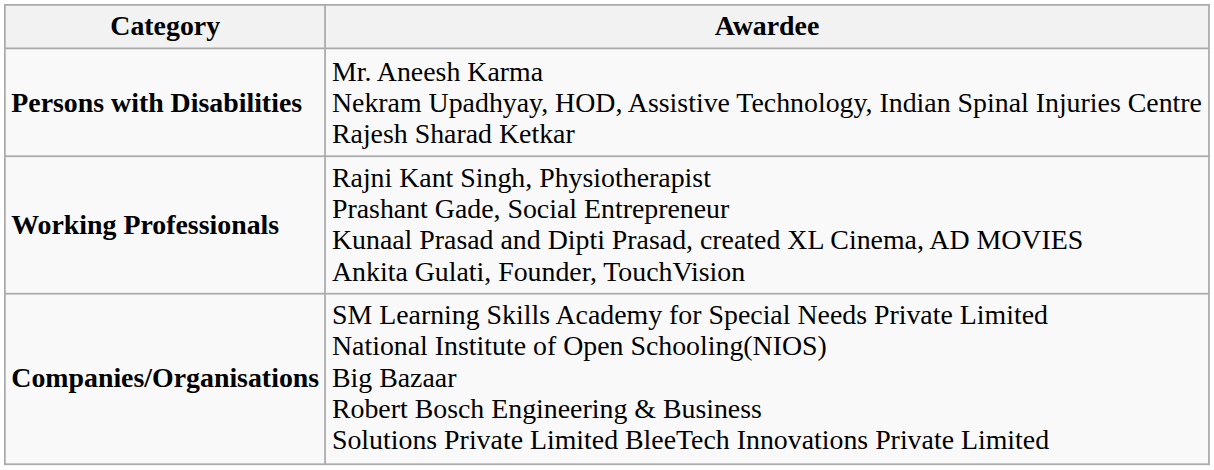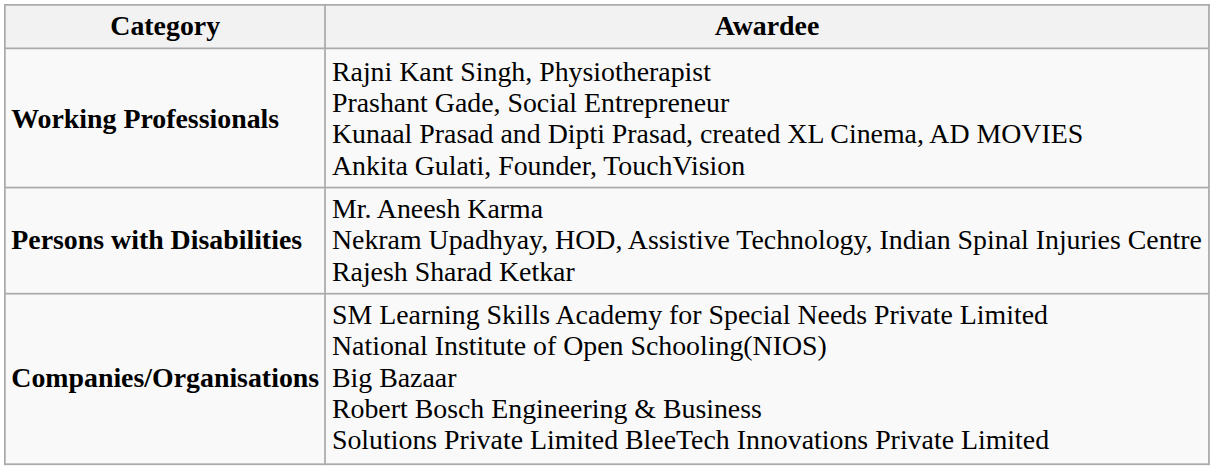 <table class="wikitable">
 <tr>
 <th>Category</th>
 <th>Awardee</th>
 </tr>
 <tr>
+<td><strong>Working Professionals</strong></td>
+<td>Rajni Kant Singh, Physiotherapist<br>Prashant Gade, Social Entrepreneur<br>Kunaal Prasad and Dipti Prasad, created XL Cinema, AD MOVIES<br>Ankita Gulati, Founder, TouchVision</td>
+</tr>
+<tr>
 <td><strong>Persons with Disabilities</strong></td>
 <td>Mr. Aneesh Karma<br>Nekram Upadhyay, HOD, Assistive Technology, Indian Spinal Injuries Centre<br>Rajesh Sharad Ketkar</td>
-</tr>
-<tr>
-<td><strong>Working Professionals</strong></td>
-<td>Rajni Kant Singh, Physiotherapist<br>Prashant Gade, Social Entrepreneur<br>Kunaal Prasad and Dipti Prasad, created XL Cinema, AD MOVIES<br>Ankita Gulati, Founder, TouchVision</td>
 </tr>
 <tr>
 <td><strong>Companies/Organisations</strong></td>
 <td>SM Learning Skills Academy for Special Needs Private Limited<br>National Institute of Open Schooling(NIOS)<br>Big Bazaar<br>Robert Bosch Engineering & Business<br>Solutions Private Limited BleeTech Innovations Private Limited</td>
 </tr>
 </table>
